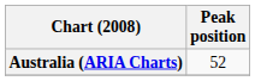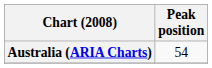 <table class="wikitable sortable plainrowheaders" style="text-align:center">
 <tr>
 <th>Chart (2008)</th>
 <th>Peak<br>position</th>
 </tr>
 <tr>
 <th scope="row">Australia (<a href='#'>ARIA Charts</a>)</th>
-<td>52</td>
+<td>54</td>
 </tr>
 <tr>
 </tr>
 <tr>
 </tr>
 <tr>
 </tr>
 <tr>
 </tr>
 <tr>
 </tr>
 <tr>
 </tr>
 <tr>
 </tr>
 <tr>
 </tr>
 <tr>
 </tr>
 <tr>
 </tr>
 <tr>
 </tr>
 <tr>
 </tr>
 <tr>
 </tr>
 <tr>
 </tr>
 <tr>
 </tr>
 <tr>
 </tr>
 <tr>
 </tr>
 <tr>
 </tr>
 <tr>
 </tr>
 <tr>
 </tr>
 </table>
